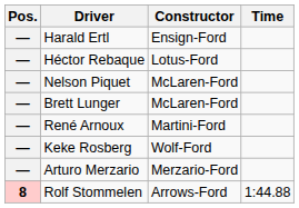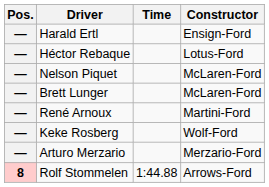 <table class="wikitable sortable" style="font-size:95%;">
 <tr>
 <th>Pos.</th>
 <th>Driver</th>
+<th>Time</th>
 <th>Constructor</th>
-<th>Time</th>
 </tr>
 <tr>
 <th>—</th>
 <td>Harald Ertl</td>
+<td></td>
 <td>Ensign-Ford</td>
-<td></td>
 </tr>
 <tr>
 <th>—</th>
 <td>Héctor Rebaque</td>
+<td></td>
 <td>Lotus-Ford</td>
-<td></td>
 </tr>
 <tr>
 <th>—</th>
 <td>Nelson Piquet</td>
+<td></td>
 <td>McLaren-Ford</td>
-<td></td>
 </tr>
 <tr>
 <th>—</th>
 <td>Brett Lunger</td>
+<td></td>
 <td>McLaren-Ford</td>
-<td></td>
 </tr>
 <tr>
 <th>—</th>
 <td>René Arnoux</td>
+<td></td>
 <td>Martini-Ford</td>
-<td></td>
 </tr>
 <tr>
 <th>—</th>
 <td>Keke Rosberg</td>
+<td></td>
 <td>Wolf-Ford</td>
-<td></td>
 </tr>
 <tr>
 <th>—</th>
 <td>Arturo Merzario</td>
+<td></td>
 <td>Merzario-Ford</td>
-<td></td>
 </tr>
 <tr>
 <th style="background:#ffcccc;">8</th>
 <td>Rolf Stommelen</td>
+<td>1:44.88</td>
 <td>Arrows-Ford</td>
-<td>1:44.88</td>
 </tr>
 </table>
